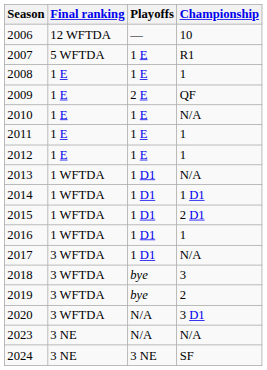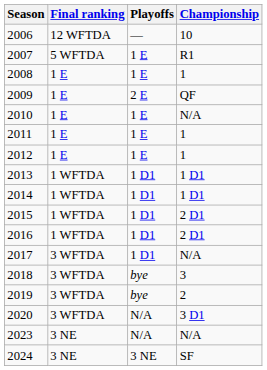 <table class="wikitable sortable">
 <tr>
 <th>Season</th>
 <th><a href='#'>Final ranking</a></th>
 <th>Playoffs</th>
 <th><a href='#'>Championship</a></th>
 </tr>
 <tr>
 <td>2006</td>
 <td>12 WFTDA</td>
 <td>—</td>
 <td>10</td>
 </tr>
 <tr>
 <td>2007</td>
 <td>5 WFTDA</td>
 <td>1 <a href='#'>E</a></td>
 <td>R1</td>
 </tr>
 <tr>
 <td>2008</td>
 <td>1 <a href='#'>E</a></td>
 <td>1 <a href='#'>E</a></td>
 <td>1</td>
 </tr>
 <tr>
 <td>2009</td>
 <td>1 <a href='#'>E</a></td>
 <td>2 <a href='#'>E</a></td>
 <td>QF</td>
 </tr>
 <tr>
 <td>2010</td>
 <td>1 <a href='#'>E</a></td>
 <td>1 <a href='#'>E</a></td>
 <td>N/A</td>
 </tr>
 <tr>
 <td>2011</td>
 <td>1 <a href='#'>E</a></td>
 <td>1 <a href='#'>E</a></td>
 <td>1</td>
 </tr>
 <tr>
 <td>2012</td>
 <td>1 <a href='#'>E</a></td>
 <td>1 <a href='#'>E</a></td>
 <td>1</td>
 </tr>
 <tr>
 <td>2013</td>
 <td>1 WFTDA</td>
 <td>1 <a href='#'>D1</a></td>
-<td>N/A</td>
+<td>1 <a href='#'>D1</a></td>
 </tr>
 <tr>
 <td>2014</td>
 <td>1 WFTDA</td>
 <td>1 <a href='#'>D1</a></td>
 <td>1 <a href='#'>D1</a></td>
 </tr>
 <tr>
 <td>2015</td>
 <td>1 WFTDA</td>
 <td>1 <a href='#'>D1</a></td>
 <td>2 <a href='#'>D1</a></td>
 </tr>
 <tr>
 <td>2016</td>
 <td>1 WFTDA</td>
 <td>1 <a href='#'>D1</a></td>
-<td>1</td>
+<td>2 <a href='#'>D1</a></td>
 </tr>
 <tr>
 <td>2017</td>
 <td>3 WFTDA</td>
 <td>1 <a href='#'>D1</a></td>
 <td>N/A</td>
 </tr>
 <tr>
 <td>2018</td>
 <td>3 WFTDA</td>
 <td><em>bye</em></td>
 <td>3</td>
 </tr>
 <tr>
 <td>2019</td>
 <td>3 WFTDA</td>
 <td><em>bye</em></td>
 <td>2</td>
 </tr>
 <tr>
 <td>2020</td>
 <td>3 WFTDA</td>
 <td>N/A</td>
 <td>3 <a href='#'>D1</a></td>
 </tr>
 <tr>
 <td>2023</td>
 <td>3 NE</td>
 <td>N/A</td>
 <td>N/A</td>
 </tr>
 <tr>
 <td>2024</td>
 <td>3 NE</td>
 <td>3 NE</td>
 <td>SF</td>
 </tr>
 </table>
